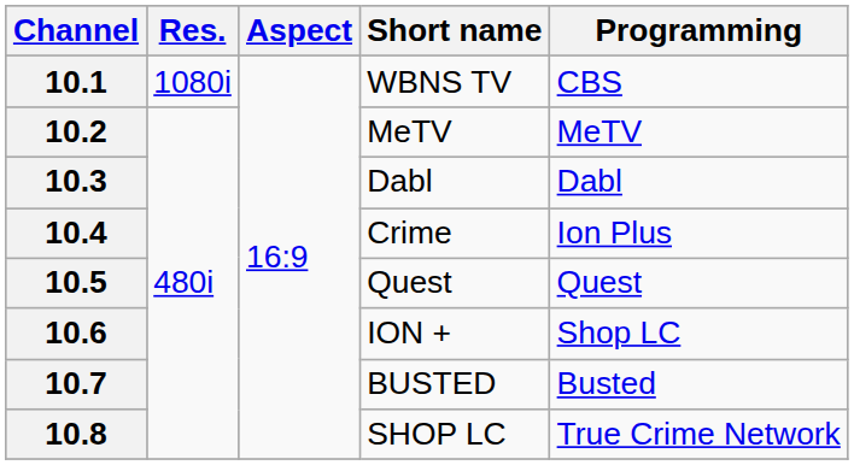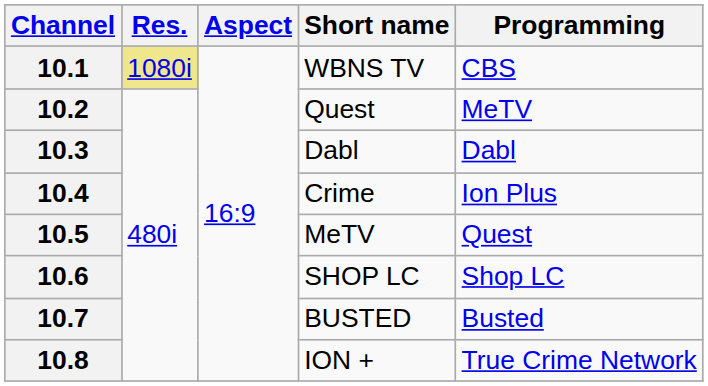 <table class="wikitable">
 <tr>
 <th scope="col"><a href='#'>Channel</a></th>
 <th scope="col"><a href='#'>Res.</a></th>
 <th scope="col"><a href='#'>Aspect</a></th>
 <th scope="col">Short name</th>
 <th scope="col">Programming</th>
 </tr>
 <tr>
 <th scope="row">10.1</th>
-<td><a href='#'>1080i</a></td>
+<td style="background: khaki;"><a href='#'>1080i</a></td>
 <td rowspan="8"><a href='#'>16:9</a></td>
 <td>WBNS TV</td>
 <td><a href='#'>CBS</a></td>
 </tr>
 <tr>
 <th scope="row">10.2</th>
 <td rowspan="7"><a href='#'>480i</a></td>
-<td>MeTV</td>
+<td>Quest</td>
 <td><a href='#'>MeTV</a></td>
 </tr>
 <tr>
 <th scope="row">10.3</th>
 <td>Dabl</td>
 <td><a href='#'>Dabl</a></td>
 </tr>
 <tr>
 <th scope="row">10.4</th>
 <td>Crime</td>
 <td><a href='#'>Ion Plus</a></td>
 </tr>
 <tr>
 <th scope="row">10.5</th>
-<td>Quest</td>
+<td>MeTV</td>
 <td><a href='#'>Quest</a></td>
 </tr>
 <tr>
 <th scope="row">10.6</th>
-<td>ION +</td>
+<td>SHOP LC</td>
 <td><a href='#'>Shop LC</a></td>
 </tr>
 <tr>
 <th scope="row">10.7</th>
 <td>BUSTED</td>
 <td><a href='#'>Busted</a></td>
 </tr>
 <tr>
 <th scope="row">10.8</th>
-<td>SHOP LC</td>
+<td>ION +</td>
 <td><a href='#'>True Crime Network</a></td>
 </tr>
 </table>
